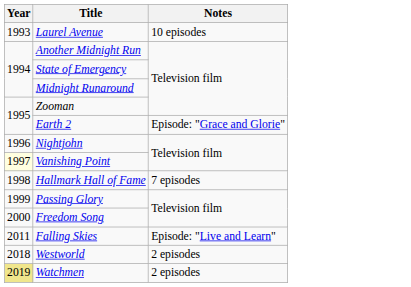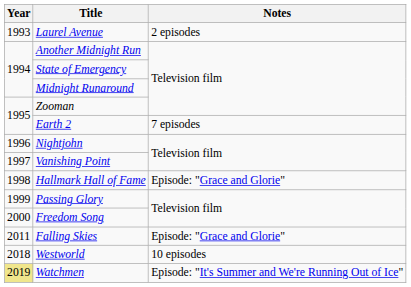 <table class="wikitable sortable">
 <tr>
 <th>Year</th>
 <th>Title</th>
 <th class="unsortable">Notes</th>
 </tr>
 <tr>
 <td>1993</td>
 <td><em><a href='#'>Laurel Avenue</a></em></td>
-<td>10 episodes</td>
+<td>2 episodes</td>
 </tr>
 <tr>
 <td rowspan="3">1994</td>
 <td><em><a href='#'>Another Midnight Run</a></em></td>
 <td rowspan="4">Television film</td>
 </tr>
 <tr>
 <td><em><a href='#'>State of Emergency</a></em></td>
 </tr>
 <tr>
 <td><em><a href='#'>Midnight Runaround</a></em></td>
 </tr>
 <tr>
 <td rowspan="2">1995</td>
 <td><em>Zooman</em></td>
 </tr>
 <tr>
 <td><em><a href='#'>Earth 2</a></em></td>
-<td>Episode: "<a href='#'>Grace and Glorie</a>"</td>
+<td>7 episodes</td>
 </tr>
 <tr>
 <td>1996</td>
 <td><em><a href='#'>Nightjohn</a></em></td>
 <td rowspan="2">Television film</td>
 </tr>
 <tr>
-<td style="background: lightyellow;">1997</td>
+<td>1997</td>
 <td><em><a href='#'>Vanishing Point</a></em></td>
 </tr>
 <tr>
 <td>1998</td>
 <td><em><a href='#'>Hallmark Hall of Fame</a></em></td>
-<td>7 episodes</td>
+<td>Episode: "<a href='#'>Grace and Glorie</a>"</td>
 </tr>
 <tr>
 <td>1999</td>
 <td><em><a href='#'>Passing Glory</a></em></td>
 <td rowspan="2">Television film</td>
 </tr>
 <tr>
 <td>2000</td>
 <td><em><a href='#'>Freedom Song</a></em></td>
 </tr>
 <tr>
 <td>2011</td>
 <td><em><a href='#'>Falling Skies</a></em></td>
-<td>Episode: "<a href='#'>Live and Learn</a>"</td>
+<td>Episode: "<a href='#'>Grace and Glorie</a>"</td>
 </tr>
 <tr>
 <td>2018</td>
 <td><em><a href='#'>Westworld</a></em></td>
-<td>2 episodes</td>
+<td>10 episodes</td>
 </tr>
 <tr>
 <td style="background: khaki;">2019</td>
 <td><em><a href='#'>Watchmen</a></em></td>
-<td>2 episodes</td>
+<td>Episode: "<a href='#'>It's Summer and We're Running Out of Ice</a>"</td>
 </tr>
 </table>
